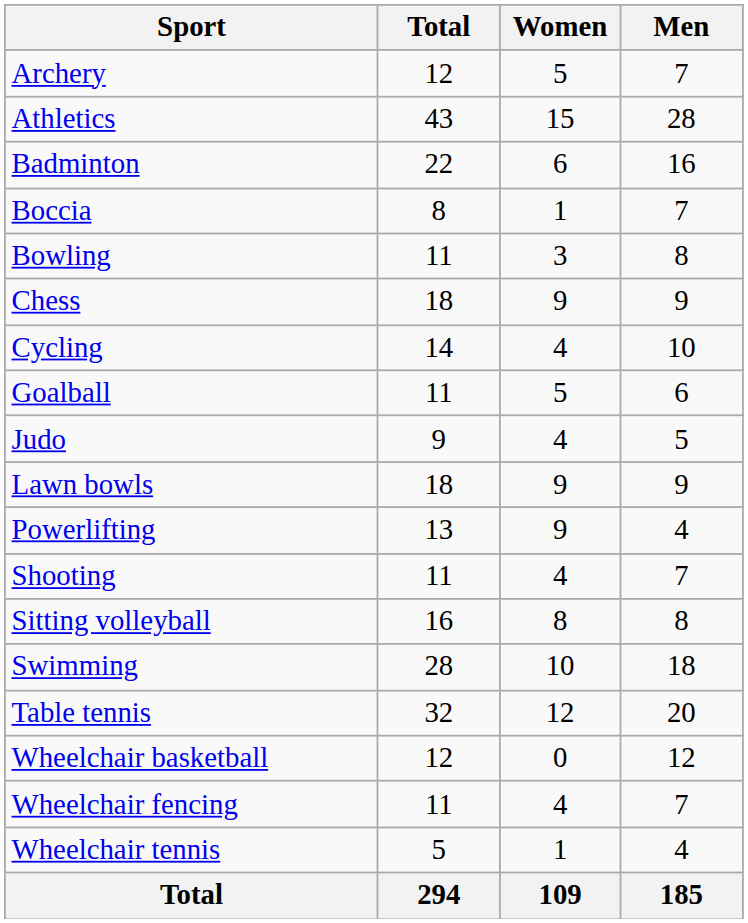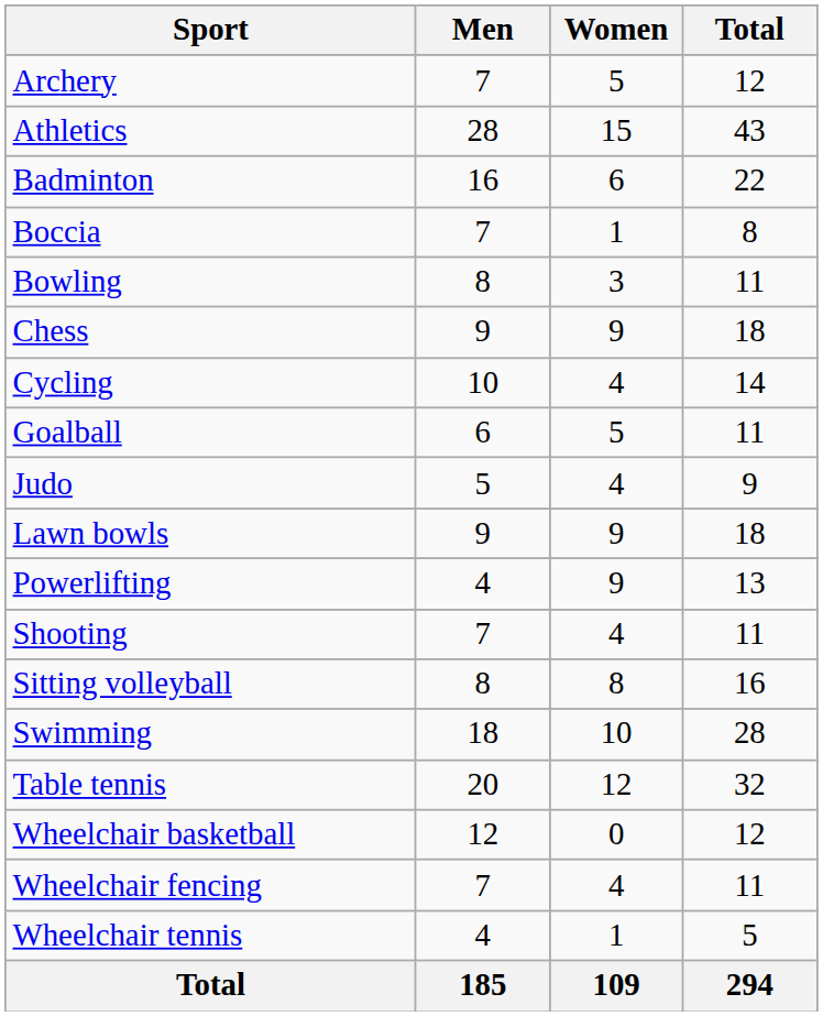 <table class="wikitable" style="text-align:center;">
 <tr>
 <th width=200>Sport</th>
+<th width=60>Men</th>
+<th width=60>Women</th>
 <th width=60>Total</th>
-<th width=60>Women</th>
-<th width=60>Men</th>
 </tr>
 <tr>
 <td align=left> <a href='#'>Archery</a></td>
+<td>7</td>
+<td>5</td>
 <td>12</td>
-<td>5</td>
-<td>7</td>
 </tr>
 <tr>
 <td align=left> <a href='#'>Athletics</a></td>
+<td>28</td>
+<td>15</td>
 <td>43</td>
-<td>15</td>
+</tr>
+<tr>
+<td align=left> <a href='#'>Badminton</a></td>
+<td>16</td>
+<td>6</td>
+<td>22</td>
+</tr>
+<tr>
+<td align=left> <a href='#'>Boccia</a></td>
+<td>7</td>
+<td>1</td>
+<td>8</td>
+</tr>
+<tr>
+<td align=left> <a href='#'>Bowling</a></td>
+<td>8</td>
+<td>3</td>
+<td>11</td>
+</tr>
+<tr>
+<td align=left> <a href='#'>Chess</a></td>
+<td>9</td>
+<td>9</td>
+<td>18</td>
+</tr>
+<tr>
+<td align=left> <a href='#'>Cycling</a></td>
+<td>10</td>
+<td>4</td>
+<td>14</td>
+</tr>
+<tr>
+<td align=left> <a href='#'>Goalball</a></td>
+<td>6</td>
+<td>5</td>
+<td>11</td>
+</tr>
+<tr>
+<td align=left> <a href='#'>Judo</a></td>
+<td>5</td>
+<td>4</td>
+<td>9</td>
+</tr>
+<tr>
+<td align=left> <a href='#'>Lawn bowls</a></td>
+<td>9</td>
+<td>9</td>
+<td>18</td>
+</tr>
+<tr>
+<td align=left> <a href='#'>Powerlifting</a></td>
+<td>4</td>
+<td>9</td>
+<td>13</td>
+</tr>
+<tr>
+<td align=left> <a href='#'>Shooting</a></td>
+<td>7</td>
+<td>4</td>
+<td>11</td>
+</tr>
+<tr>
+<td align=left> <a href='#'>Sitting volleyball</a></td>
+<td>8</td>
+<td>8</td>
+<td>16</td>
+</tr>
+<tr>
+<td align=left> <a href='#'>Swimming</a></td>
+<td>18</td>
+<td>10</td>
 <td>28</td>
 </tr>
 <tr>
-<td align=left> <a href='#'>Badminton</a></td>
-<td>22</td>
-<td>6</td>
-<td>16</td>
-</tr>
-<tr>
-<td align=left> <a href='#'>Boccia</a></td>
-<td>8</td>
-<td>1</td>
-<td>7</td>
-</tr>
-<tr>
-<td align=left> <a href='#'>Bowling</a></td>
-<td>11</td>
-<td>3</td>
-<td>8</td>
-</tr>
-<tr>
-<td align=left> <a href='#'>Chess</a></td>
-<td>18</td>
-<td>9</td>
-<td>9</td>
-</tr>
-<tr>
-<td align=left> <a href='#'>Cycling</a></td>
-<td>14</td>
-<td>4</td>
-<td>10</td>
-</tr>
-<tr>
-<td align=left> <a href='#'>Goalball</a></td>
-<td>11</td>
-<td>5</td>
-<td>6</td>
-</tr>
-<tr>
-<td align=left> <a href='#'>Judo</a></td>
-<td>9</td>
-<td>4</td>
-<td>5</td>
-</tr>
-<tr>
-<td align=left> <a href='#'>Lawn bowls</a></td>
-<td>18</td>
-<td>9</td>
-<td>9</td>
-</tr>
-<tr>
-<td align=left> <a href='#'>Powerlifting</a></td>
-<td>13</td>
-<td>9</td>
-<td>4</td>
-</tr>
-<tr>
-<td align=left> <a href='#'>Shooting</a></td>
-<td>11</td>
-<td>4</td>
-<td>7</td>
-</tr>
-<tr>
-<td align=left> <a href='#'>Sitting volleyball</a></td>
-<td>16</td>
-<td>8</td>
-<td>8</td>
-</tr>
-<tr>
-<td align=left> <a href='#'>Swimming</a></td>
-<td>28</td>
-<td>10</td>
-<td>18</td>
-</tr>
-<tr>
 <td align=left> <a href='#'>Table tennis</a></td>
+<td>20</td>
+<td>12</td>
 <td>32</td>
-<td>12</td>
-<td>20</td>
 </tr>
 <tr>
 <td align=left> <a href='#'>Wheelchair basketball</a></td>
 <td>12</td>
 <td>0</td>
 <td>12</td>
 </tr>
 <tr>
 <td align=left> <a href='#'>Wheelchair fencing</a></td>
+<td>7</td>
+<td>4</td>
 <td>11</td>
-<td>4</td>
-<td>7</td>
 </tr>
 <tr>
 <td align=left> <a href='#'>Wheelchair tennis</a></td>
+<td>4</td>
+<td>1</td>
 <td>5</td>
-<td>1</td>
-<td>4</td>
 </tr>
 <tr>
 <th>Total</th>
+<th>185</th>
+<th>109</th>
 <th>294</th>
-<th>109</th>
-<th>185</th>
 </tr>
 </table>
